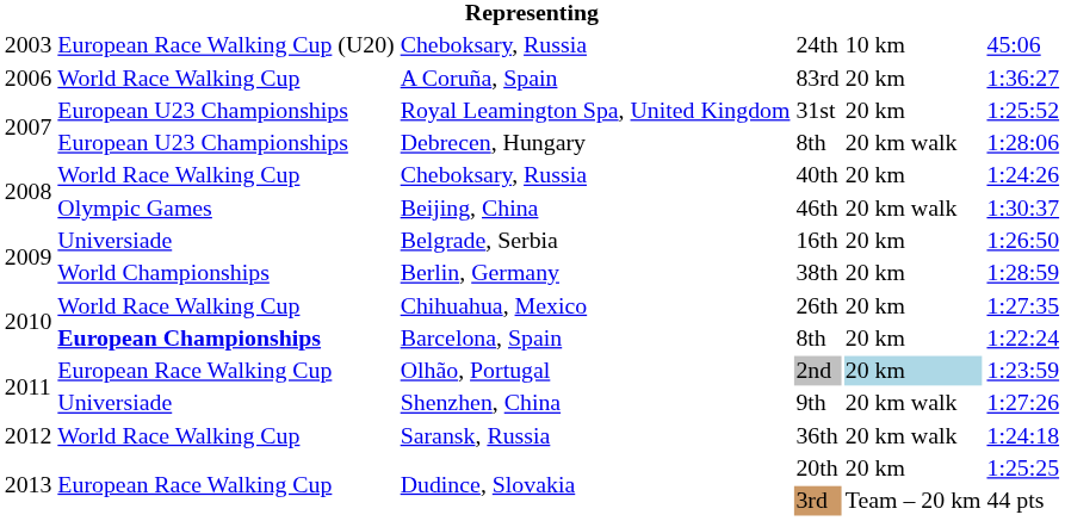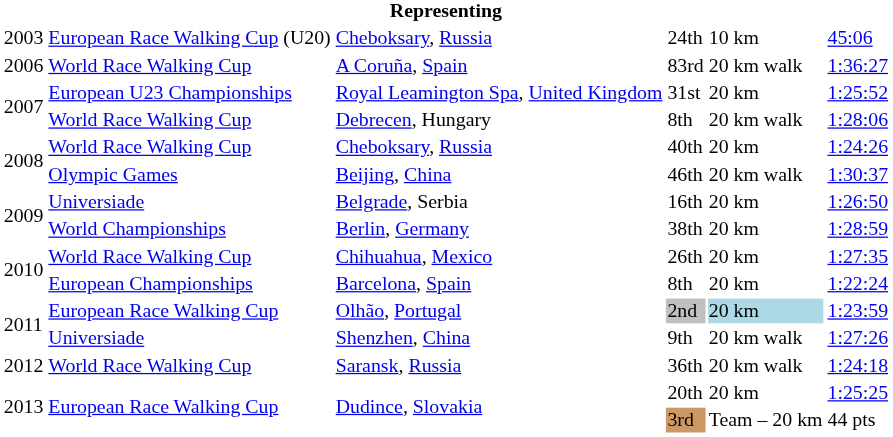 <table>
 <tr>
 <th colspan="6">Representing </th>
 </tr>
 <tr>
 <td>2003</td>
 <td><a href='#'>European Race Walking Cup</a> (U20)</td>
 <td><a href='#'>Cheboksary</a>, <a href='#'>Russia</a></td>
 <td>24th</td>
 <td>10 km</td>
 <td><a href='#'>45:06</a></td>
 </tr>
 <tr>
 <td>2006</td>
 <td><a href='#'>World Race Walking Cup</a></td>
 <td><a href='#'>A Coruña</a>, <a href='#'>Spain</a></td>
 <td>83rd</td>
-<td>20 km</td>
+<td>20 km walk</td>
 <td><a href='#'>1:36:27</a></td>
 </tr>
 <tr>
 <td rowspan=2>2007</td>
 <td><a href='#'>European U23 Championships</a></td>
 <td><a href='#'>Royal Leamington Spa</a>, <a href='#'>United Kingdom</a></td>
 <td>31st</td>
 <td>20 km</td>
 <td><a href='#'>1:25:52</a></td>
 </tr>
 <tr>
-<td><a href='#'>European U23 Championships</a></td>
+<td><a href='#'>World Race Walking Cup</a></td>
 <td><a href='#'>Debrecen</a>, Hungary</td>
 <td>8th</td>
 <td>20 km walk</td>
 <td><a href='#'>1:28:06</a></td>
 </tr>
 <tr>
 <td rowspan=2>2008</td>
 <td><a href='#'>World Race Walking Cup</a></td>
 <td><a href='#'>Cheboksary</a>, <a href='#'>Russia</a></td>
 <td>40th</td>
 <td>20 km</td>
 <td><a href='#'>1:24:26</a></td>
 </tr>
 <tr>
 <td><a href='#'>Olympic Games</a></td>
 <td><a href='#'>Beijing</a>, <a href='#'>China</a></td>
 <td>46th</td>
 <td>20 km walk</td>
 <td><a href='#'>1:30:37</a></td>
 </tr>
 <tr>
 <td rowspan=2>2009</td>
 <td><a href='#'>Universiade</a></td>
 <td><a href='#'>Belgrade</a>, Serbia</td>
 <td>16th</td>
 <td>20 km</td>
 <td><a href='#'>1:26:50</a></td>
 </tr>
 <tr>
 <td><a href='#'>World Championships</a></td>
 <td><a href='#'>Berlin</a>, <a href='#'>Germany</a></td>
 <td>38th</td>
 <td>20 km</td>
 <td><a href='#'>1:28:59</a></td>
 </tr>
 <tr>
 <td rowspan=2>2010</td>
 <td><a href='#'>World Race Walking Cup</a></td>
 <td><a href='#'>Chihuahua</a>, <a href='#'>Mexico</a></td>
 <td>26th</td>
 <td>20 km</td>
 <td><a href='#'>1:27:35</a></td>
 </tr>
 <tr>
-<td><strong><a href='#'>European Championships</a></strong></td>
+<td><a href='#'>European Championships</a></td>
 <td><a href='#'>Barcelona</a>, <a href='#'>Spain</a></td>
 <td>8th</td>
 <td>20 km</td>
 <td><a href='#'>1:22:24</a></td>
 </tr>
 <tr>
 <td rowspan=2>2011</td>
 <td><a href='#'>European Race Walking Cup</a></td>
 <td><a href='#'>Olhão</a>, <a href='#'>Portugal</a></td>
 <td bgcolor=silver>2nd</td>
 <td style="background: lightblue;">20 km</td>
 <td><a href='#'>1:23:59</a></td>
 </tr>
 <tr>
 <td><a href='#'>Universiade</a></td>
 <td><a href='#'>Shenzhen</a>, <a href='#'>China</a></td>
 <td>9th</td>
 <td>20 km walk</td>
 <td><a href='#'>1:27:26</a></td>
 </tr>
 <tr>
 <td>2012</td>
 <td><a href='#'>World Race Walking Cup</a></td>
 <td><a href='#'>Saransk</a>, <a href='#'>Russia</a></td>
 <td>36th</td>
 <td>20 km walk</td>
 <td><a href='#'>1:24:18</a></td>
 </tr>
 <tr>
 <td rowspan=2>2013</td>
 <td rowspan=2><a href='#'>European Race Walking Cup</a></td>
 <td rowspan=2><a href='#'>Dudince</a>, <a href='#'>Slovakia</a></td>
 <td>20th</td>
 <td>20 km</td>
 <td><a href='#'>1:25:25</a></td>
 </tr>
 <tr>
 <td bgcolor="cc9966">3rd</td>
 <td>Team – 20 km</td>
 <td>44 pts</td>
 </tr>
 </table>
